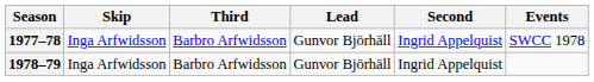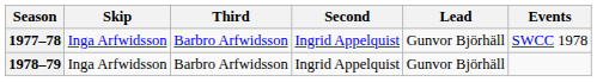 <table class="wikitable">
 <tr>
 <th scope="col">Season</th>
 <th scope="col">Skip</th>
 <th scope="col">Third</th>
+<th scope="col">Second</th>
 <th scope="col">Lead</th>
-<th scope="col">Second</th>
 <th scope="col">Events</th>
 </tr>
 <tr>
 <th scope="row">1977–78</th>
 <td><a href='#'>Inga Arfwidsson</a></td>
 <td><a href='#'>Barbro Arfwidsson</a></td>
+<td><a href='#'>Ingrid Appelquist</a></td>
 <td>Gunvor Björhäll</td>
-<td><a href='#'>Ingrid Appelquist</a></td>
 <td><a href='#'>SWCC</a> 1978 </td>
 </tr>
 <tr>
 <th scope="row">1978–79</th>
 <td>Inga Arfwidsson</td>
 <td>Barbro Arfwidsson</td>
+<td>Ingrid Appelquist</td>
 <td>Gunvor Björhäll</td>
-<td>Ingrid Appelquist</td>
 <td> </td>
 </tr>
 </table>
